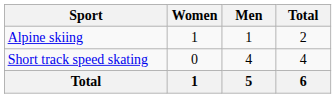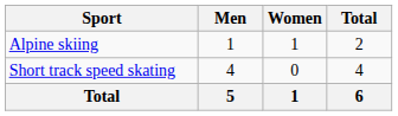 <table class="wikitable sortable" style="text-align:center;">
 <tr>
 <th width=180>Sport</th>
+<th width=55>Men</th>
 <th width=55>Women</th>
-<th width=55>Men</th>
 <th width=55>Total</th>
 </tr>
 <tr>
 <td align=left><a href='#'>Alpine skiing</a></td>
 <td>1</td>
 <td>1</td>
 <td>2</td>
 </tr>
 <tr>
 <td align=left><a href='#'>Short track speed skating</a></td>
+<td>4</td>
 <td>0</td>
-<td>4</td>
 <td>4</td>
 </tr>
 <tr>
 <th>Total</th>
+<th>5</th>
 <th>1</th>
-<th>5</th>
 <th>6</th>
 </tr>
 </table>
